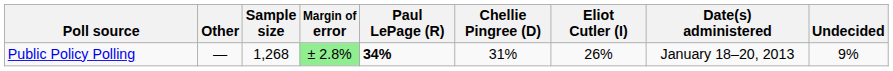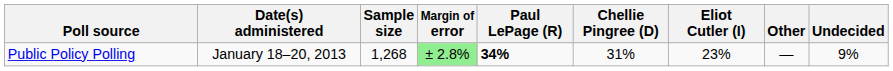 <table class="wikitable">
 <tr valign= bottom>
 <th style="width:210px;">Poll source</th>
-<th>Other</th>
+<th style="width:175px;">Date(s)<br>administered</th>
 <th class=small>Sample<br>size</th>
 <th><small>Margin of</small><br>error</th>
 <th style="width:100px;">Paul<br>LePage (R)</th>
 <th style="width:100px;">Chellie<br>Pingree (D)</th>
 <th style="width:100px;">Eliot<br>Cutler (I)</th>
-<th style="width:175px;">Date(s)<br>administered</th>
+<th>Other</th>
 <th>Undecided</th>
 </tr>
 <tr>
 <td><a href='#'>Public Policy Polling</a></td>
-<td align=center>—</td>
+<td align=center>January 18–20, 2013</td>
 <td align=center>1,268</td>
 <td align=center style="background: lightgreen;">± 2.8%</td>
 <td><strong>34%</strong></td>
 <td align=center>31%</td>
-<td align=center>26%</td>
-<td align=center>January 18–20, 2013</td>
+<td align=center>23%</td>
+<td align=center>—</td>
 <td align=center>9%</td>
 </tr>
 </table>
